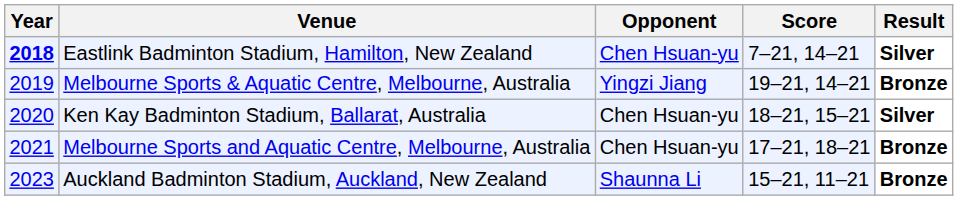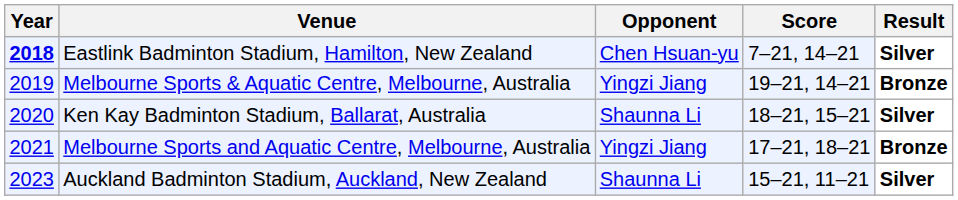 <table class="sortable wikitable" style="font-size: 90%;">
 <tr>
 <th>Year</th>
 <th>Venue</th>
 <th>Opponent</th>
 <th>Score</th>
 <th>Result</th>
 </tr>
 <tr style="background:#ECF2FF">
 <td align="center"><strong><a href='#'>2018</a></strong></td>
 <td align="left">Eastlink Badminton Stadium, <a href='#'>Hamilton</a>, New Zealand</td>
 <td align="left"> <a href='#'>Chen Hsuan-yu</a></td>
 <td align="left">7–21, 14–21</td>
 <td style="text-align:left; background:white"> <strong>Silver</strong></td>
 </tr>
 <tr style="background:#ECF2FF">
 <td align="center"><a href='#'>2019</a></td>
 <td align="left"><a href='#'>Melbourne Sports & Aquatic Centre</a>, <a href='#'>Melbourne</a>, Australia</td>
 <td align="left"> <a href='#'>Yingzi Jiang</a></td>
 <td align="left">19–21, 14–21</td>
 <td style="text-align:left; background:white"> <strong>Bronze</strong></td>
 </tr>
 <tr style="background:#ECF2FF">
 <td align="center"><a href='#'>2020</a></td>
 <td align="left">Ken Kay Badminton Stadium, <a href='#'>Ballarat</a>, Australia</td>
-<td align="left"> Chen Hsuan-yu</td>
+<td align="left"> <a href='#'>Shaunna Li</a></td>
 <td align="left">18–21, 15–21</td>
 <td style="text-align:left; background:white"> <strong>Silver</strong></td>
 </tr>
 <tr style="background:#ECF2FF">
 <td align="center"><a href='#'>2021</a></td>
 <td align="left"><a href='#'>Melbourne Sports and Aquatic Centre</a>, <a href='#'>Melbourne</a>, Australia</td>
-<td align="left"> Chen Hsuan-yu</td>
+<td align="left"> <a href='#'>Yingzi Jiang</a></td>
 <td align="left">17–21, 18–21</td>
 <td style="text-align:left; background:white"> <strong>Bronze</strong></td>
 </tr>
 <tr style="background:#ECF2FF">
 <td align="center"><a href='#'>2023</a></td>
 <td align="left">Auckland Badminton Stadium, <a href='#'>Auckland</a>, New Zealand</td>
 <td align="left"> <a href='#'>Shaunna Li</a></td>
 <td align="left">15–21, 11–21</td>
-<td style="text-align:left; background:white"> <strong>Bronze</strong></td>
+<td style="text-align:left; background:white"> <strong>Silver</strong></td>
 </tr>
 </table>
